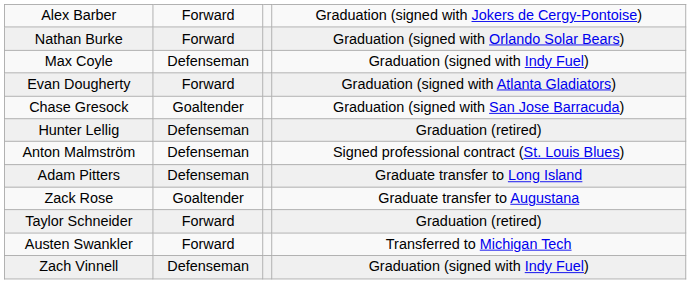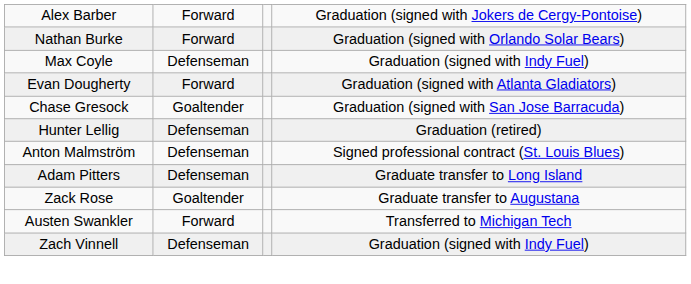 <table class="wikitable" width="60%">
 <tr align="center" bgcolor="">
 <td>Alex Barber</td>
 <td>Forward</td>
 <td></td>
 <td>Graduation (signed with <a href='#'>Jokers de Cergy-Pontoise</a>)</td>
 </tr>
 <tr align="center" bgcolor="f0f0f0">
 <td>Nathan Burke</td>
 <td>Forward</td>
 <td></td>
 <td>Graduation (signed with <a href='#'>Orlando Solar Bears</a>)</td>
 </tr>
 <tr align="center" bgcolor="">
 <td>Max Coyle</td>
 <td>Defenseman</td>
 <td></td>
 <td>Graduation (signed with <a href='#'>Indy Fuel</a>)</td>
 </tr>
 <tr align="center" bgcolor="f0f0f0">
 <td>Evan Dougherty</td>
 <td>Forward</td>
 <td></td>
 <td>Graduation (signed with <a href='#'>Atlanta Gladiators</a>)</td>
 </tr>
 <tr align="center" bgcolor="">
 <td>Chase Gresock</td>
 <td>Goaltender</td>
 <td></td>
 <td>Graduation (signed with <a href='#'>San Jose Barracuda</a>)</td>
 </tr>
 <tr align="center" bgcolor="f0f0f0">
 <td>Hunter Lellig</td>
 <td>Defenseman</td>
 <td></td>
 <td>Graduation (retired)</td>
 </tr>
 <tr align="center" bgcolor="">
 <td>Anton Malmström</td>
 <td>Defenseman</td>
 <td></td>
 <td>Signed professional contract (<a href='#'>St. Louis Blues</a>)</td>
 </tr>
 <tr align="center" bgcolor="f0f0f0">
 <td>Adam Pitters</td>
 <td>Defenseman</td>
 <td></td>
 <td>Graduate transfer to <a href='#'>Long Island</a></td>
 </tr>
 <tr align="center" bgcolor="">
 <td>Zack Rose</td>
 <td>Goaltender</td>
 <td></td>
 <td>Graduate transfer to <a href='#'>Augustana</a></td>
 </tr>
-<tr align="center" bgcolor="f0f0f0">
-<td>Taylor Schneider</td>
-<td>Forward</td>
-<td></td>
-<td>Graduation (retired)</td>
-</tr>
 <tr align="center" bgcolor="">
 <td>Austen Swankler</td>
 <td>Forward</td>
 <td></td>
 <td>Transferred to <a href='#'>Michigan Tech</a></td>
 </tr>
 <tr align="center" bgcolor="f0f0f0">
 <td>Zach Vinnell</td>
 <td>Defenseman</td>
 <td></td>
 <td>Graduation (signed with <a href='#'>Indy Fuel</a>)</td>
 </tr>
 </table>
